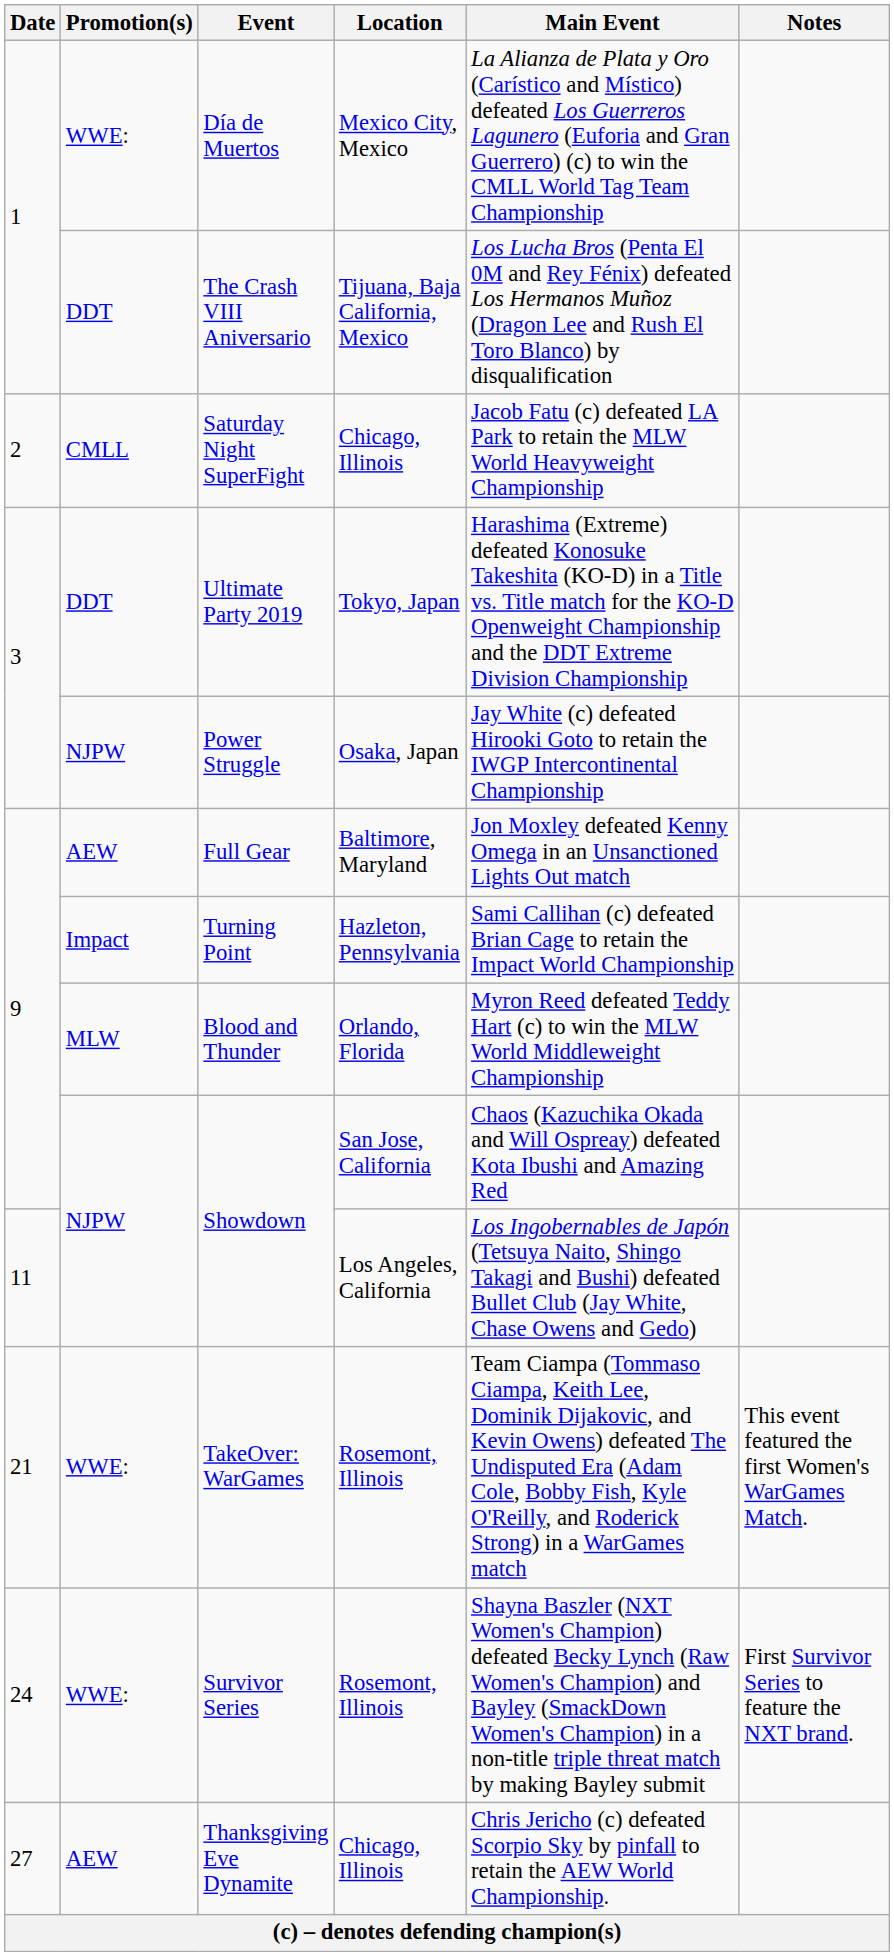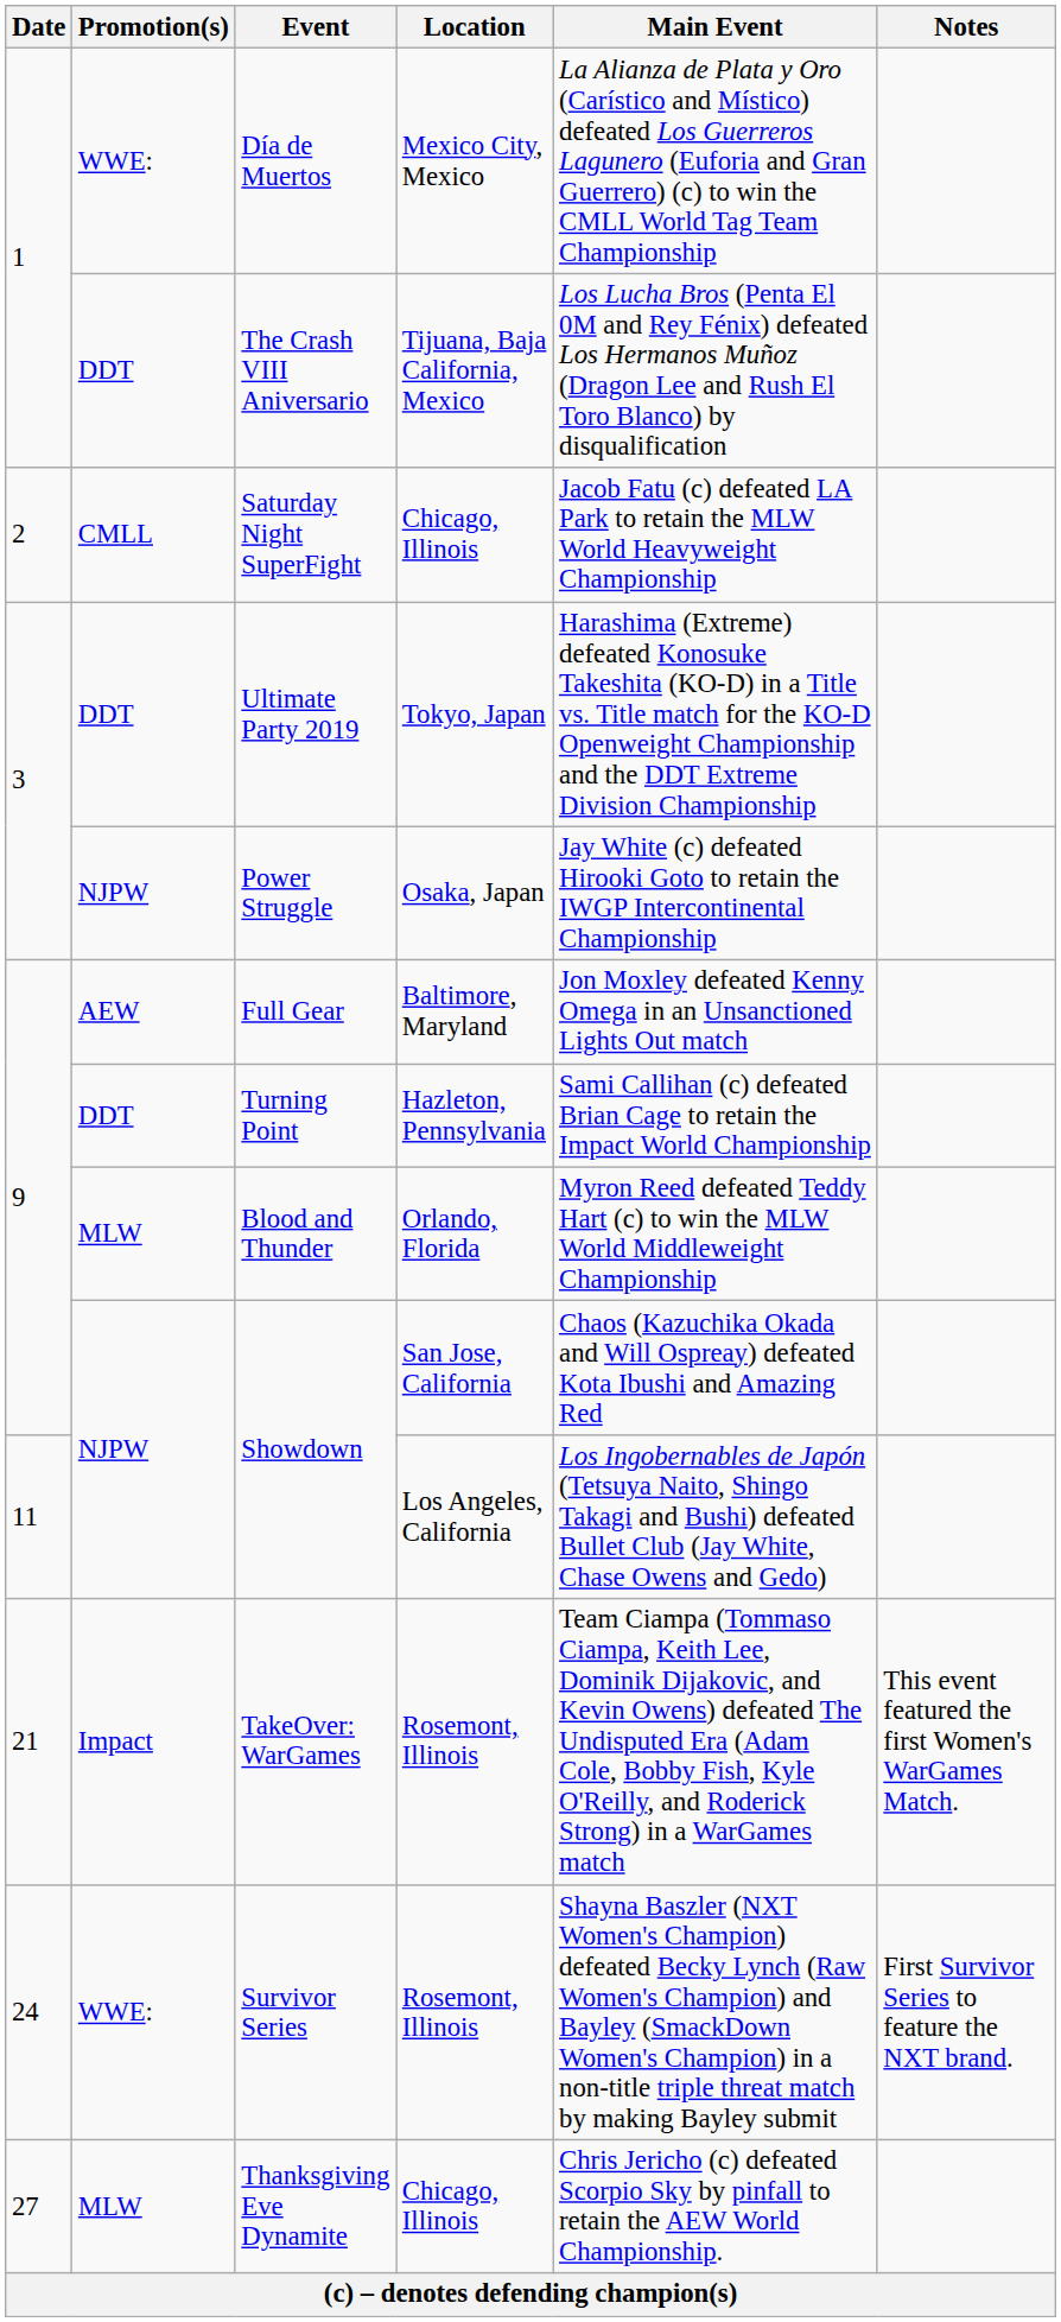 <table class="wikitable" style="width:100%;">
 <tr>
 <th width=5%>Date</th>
 <th width=5%>Promotion(s)</th>
 <th width=15%>Event</th>
 <th width=15%>Location</th>
 <th width=40%>Main Event</th>
 <th width=20%>Notes</th>
 </tr>
 <tr>
 <td rowspan="2">1</td>
 <td><a href='#'>WWE</a>:<br></td>
 <td><a href='#'>Día de Muertos</a></td>
 <td><a href='#'>Mexico City</a>, Mexico</td>
 <td><em>La Alianza de Plata y Oro</em> (<a href='#'>Carístico</a> and <a href='#'>Místico</a>) defeated <em><a href='#'>Los Guerreros Lagunero</a></em> (<a href='#'>Euforia</a> and <a href='#'>Gran Guerrero</a>) (c) to win the <a href='#'>CMLL World Tag Team Championship</a></td>
 <td></td>
 </tr>
 <tr>
 <td><a href='#'>DDT</a></td>
 <td><a href='#'>The Crash VIII Aniversario</a></td>
 <td><a href='#'>Tijuana, Baja California, Mexico</a></td>
 <td><em><a href='#'>Los Lucha Bros</a></em> (<a href='#'>Penta El 0M</a> and <a href='#'>Rey Fénix</a>) defeated <em>Los Hermanos Muñoz</em> (<a href='#'>Dragon Lee</a> and <a href='#'>Rush El Toro Blanco</a>) by disqualification</td>
 <td></td>
 </tr>
 <tr>
 <td>2</td>
 <td><a href='#'>CMLL</a></td>
 <td><a href='#'>Saturday Night SuperFight</a></td>
 <td><a href='#'>Chicago, Illinois</a></td>
 <td><a href='#'>Jacob Fatu</a> (c) defeated <a href='#'>LA Park</a> to retain the <a href='#'>MLW World Heavyweight Championship</a></td>
 <td></td>
 </tr>
 <tr>
 <td rowspan=2>3</td>
 <td><a href='#'>DDT</a></td>
 <td><a href='#'>Ultimate Party 2019</a></td>
 <td><a href='#'>Tokyo, Japan</a></td>
 <td><a href='#'>Harashima</a> (Extreme) defeated <a href='#'>Konosuke Takeshita</a> (KO-D) in a <a href='#'>Title vs. Title match</a> for the <a href='#'>KO-D Openweight Championship</a> and the <a href='#'>DDT Extreme Division Championship</a></td>
 <td></td>
 </tr>
 <tr>
 <td><a href='#'>NJPW</a></td>
 <td><a href='#'>Power Struggle</a></td>
 <td><a href='#'>Osaka</a>, Japan</td>
 <td><a href='#'>Jay White</a> (c) defeated <a href='#'>Hirooki Goto</a> to retain the <a href='#'>IWGP Intercontinental Championship</a></td>
 <td></td>
 </tr>
 <tr>
 <td rowspan="4">9</td>
 <td><a href='#'>AEW</a></td>
 <td><a href='#'>Full Gear</a></td>
 <td><a href='#'>Baltimore</a>, Maryland</td>
 <td><a href='#'>Jon Moxley</a> defeated <a href='#'>Kenny Omega</a> in an <a href='#'>Unsanctioned</a> <a href='#'>Lights Out match</a></td>
 <td></td>
 </tr>
 <tr>
-<td><a href='#'>Impact</a></td>
+<td><a href='#'>DDT</a></td>
 <td><a href='#'>Turning Point</a></td>
 <td><a href='#'>Hazleton, Pennsylvania</a></td>
 <td><a href='#'>Sami Callihan</a> (c) defeated <a href='#'>Brian Cage</a> to retain the <a href='#'>Impact World Championship</a></td>
 <td></td>
 </tr>
 <tr>
 <td><a href='#'>MLW</a></td>
 <td><a href='#'>Blood and Thunder</a></td>
 <td><a href='#'>Orlando, Florida</a></td>
 <td><a href='#'>Myron Reed</a> defeated <a href='#'>Teddy Hart</a> (c) to win the <a href='#'>MLW World Middleweight Championship</a></td>
 <td></td>
 </tr>
 <tr>
 <td rowspan="2"><a href='#'>NJPW</a></td>
 <td rowspan="2"><a href='#'>Showdown</a></td>
 <td><a href='#'>San Jose, California</a></td>
 <td><a href='#'>Chaos</a> (<a href='#'>Kazuchika Okada</a> and <a href='#'>Will Ospreay</a>) defeated <a href='#'>Kota Ibushi</a> and <a href='#'>Amazing Red</a></td>
 <td></td>
 </tr>
 <tr>
 <td>11</td>
 <td>Los Angeles, California</td>
 <td><em><a href='#'>Los Ingobernables de Japón</a></em> (<a href='#'>Tetsuya Naito</a>, <a href='#'>Shingo Takagi</a> and <a href='#'>Bushi</a>) defeated <a href='#'>Bullet Club</a> (<a href='#'>Jay White</a>, <a href='#'>Chase Owens</a> and <a href='#'>Gedo</a>)</td>
 <td></td>
 </tr>
 <tr>
 <td>21</td>
-<td><a href='#'>WWE</a>:<br></td>
+<td><a href='#'>Impact</a></td>
 <td><a href='#'>TakeOver: WarGames</a></td>
 <td><a href='#'>Rosemont, Illinois</a></td>
 <td>Team Ciampa (<a href='#'>Tommaso Ciampa</a>, <a href='#'>Keith Lee</a>, <a href='#'>Dominik Dijakovic</a>, and <a href='#'>Kevin Owens</a>) defeated <a href='#'>The Undisputed Era</a> (<a href='#'>Adam Cole</a>, <a href='#'>Bobby Fish</a>, <a href='#'>Kyle O'Reilly</a>, and <a href='#'>Roderick Strong</a>) in a <a href='#'>WarGames match</a></td>
 <td>This event featured the first Women's <a href='#'>WarGames Match</a>.</td>
 </tr>
 <tr>
 <td>24</td>
 <td><a href='#'>WWE</a>:<br></td>
 <td><a href='#'>Survivor Series</a></td>
 <td><a href='#'>Rosemont, Illinois</a></td>
 <td><a href='#'>Shayna Baszler</a> (<a href='#'>NXT Women's Champion</a>) defeated <a href='#'>Becky Lynch</a> (<a href='#'>Raw Women's Champion</a>) and <a href='#'>Bayley</a> (<a href='#'>SmackDown Women's Champion</a>) in a non-title <a href='#'>triple threat match</a> by making Bayley submit</td>
 <td>First <a href='#'>Survivor Series</a> to feature the <a href='#'>NXT brand</a>.</td>
 </tr>
 <tr>
 <td>27</td>
-<td><a href='#'>AEW</a></td>
+<td><a href='#'>MLW</a></td>
 <td><a href='#'>Thanksgiving Eve Dynamite</a></td>
 <td><a href='#'>Chicago, Illinois</a></td>
 <td><a href='#'>Chris Jericho</a> (c) defeated <a href='#'>Scorpio Sky</a> by <a href='#'>pinfall</a> to retain the <a href='#'>AEW World Championship</a>.</td>
 </tr>
 <tr>
 <th colspan="6">(c) – denotes defending champion(s)</th>
 </tr>
 </table>
